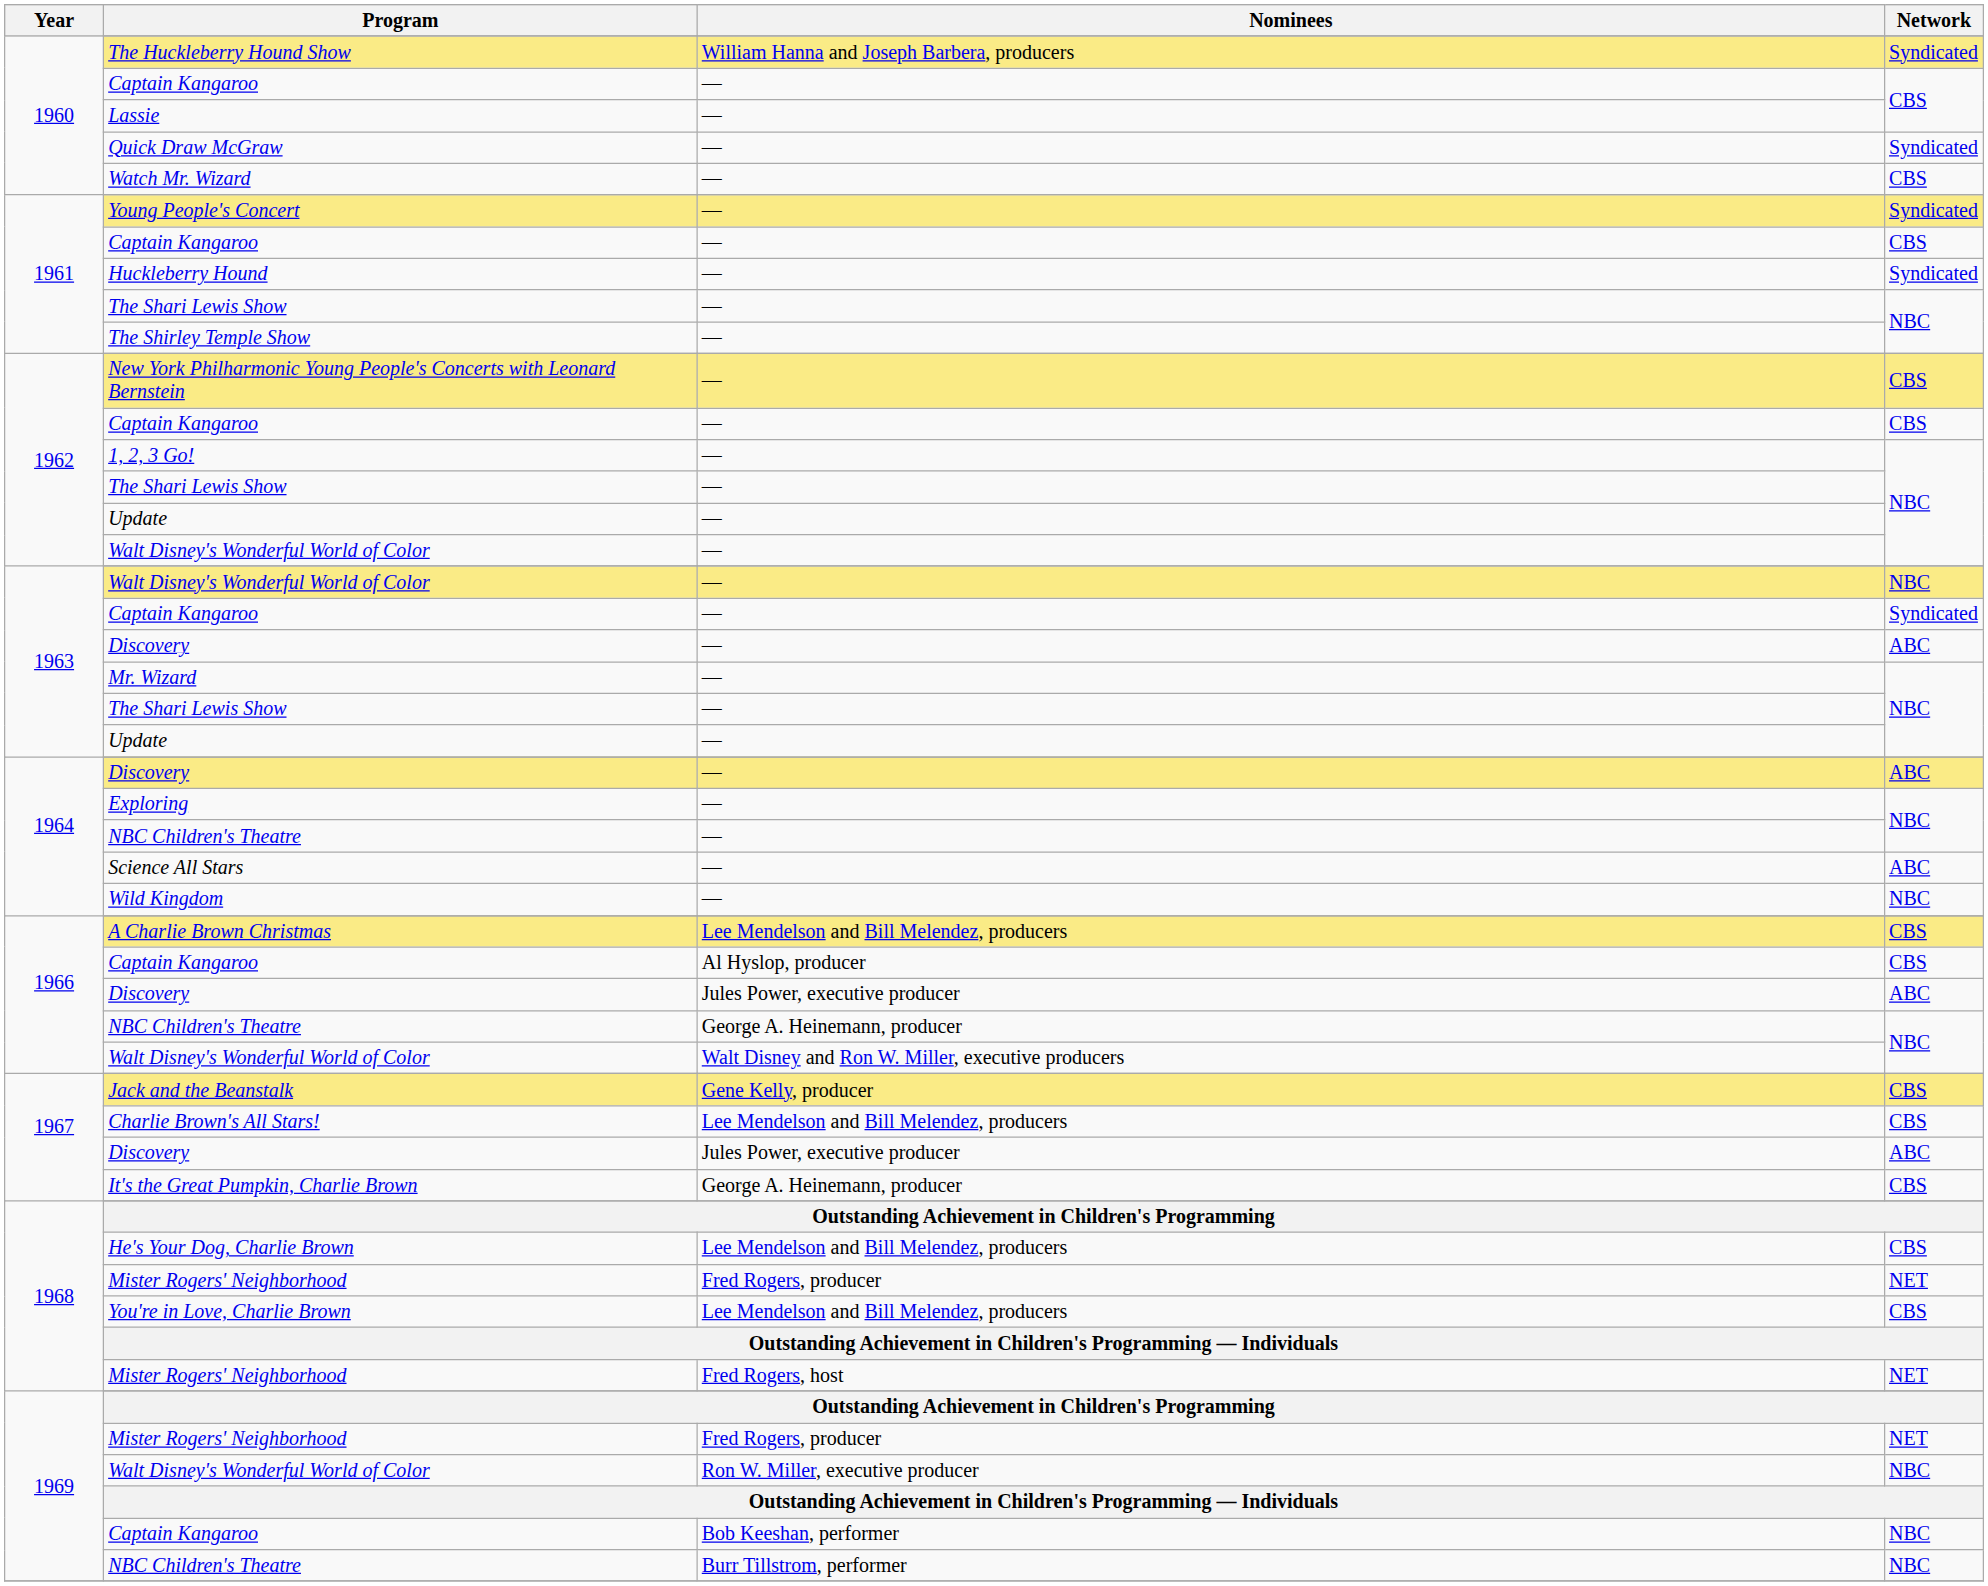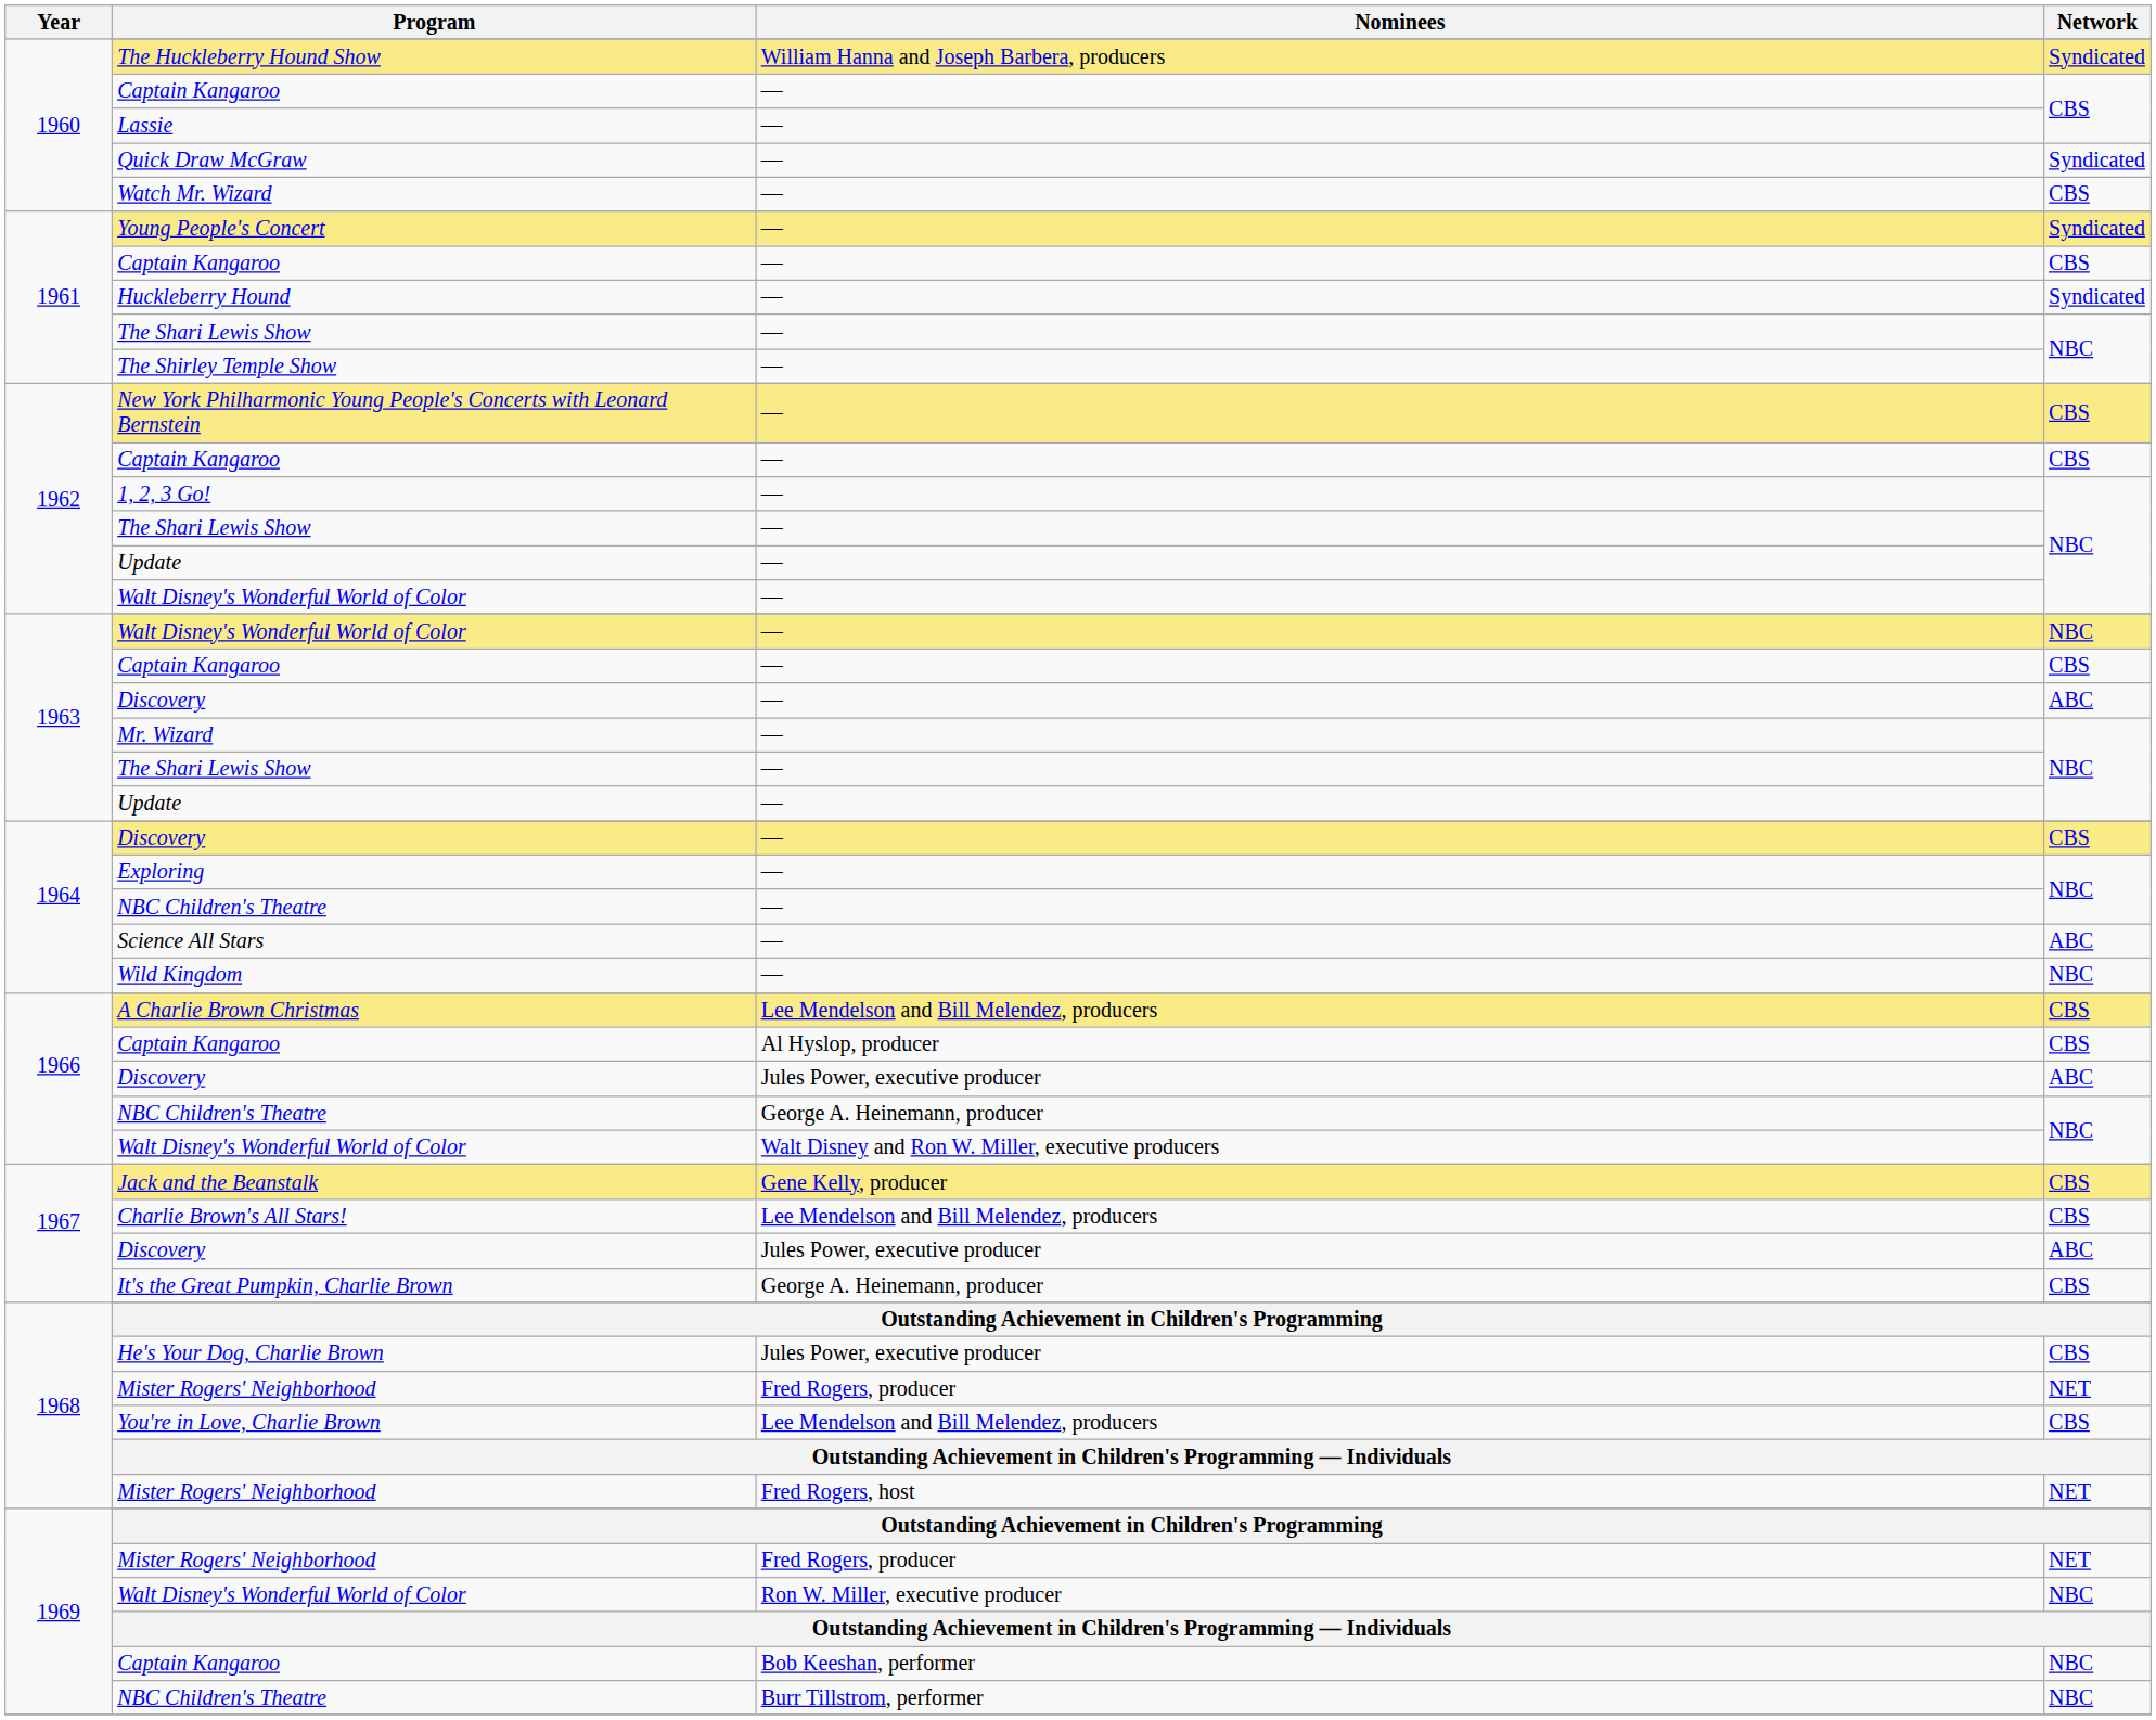 <table class="wikitable" style="width:100%">
 <tr bgcolor="#bebebe">
 <th width="5%">Year</th>
 <th width="30%">Program</th>
 <th width="60%">Nominees</th>
 <th width="5%">Network</th>
 </tr>
 <tr>
 <td rowspan=6 style="text-align:center"><a href='#'>1960</a><br></td>
 </tr>
 <tr style="background:#FAEB86;">
 <td><em><a href='#'>The Huckleberry Hound Show</a></em></td>
 <td><a href='#'>William Hanna</a> and <a href='#'>Joseph Barbera</a>, producers</td>
 <td><a href='#'>Syndicated</a></td>
 </tr>
 <tr>
 <td><em><a href='#'>Captain Kangaroo</a></em></td>
 <td>—</td>
 <td rowspan=2><a href='#'>CBS</a></td>
 </tr>
 <tr>
 <td><em><a href='#'>Lassie</a></em></td>
 <td>—</td>
 </tr>
 <tr>
 <td><em><a href='#'>Quick Draw McGraw</a></em></td>
 <td>—</td>
 <td><a href='#'>Syndicated</a></td>
 </tr>
 <tr>
 <td><em><a href='#'>Watch Mr. Wizard</a></em></td>
 <td>—</td>
 <td><a href='#'>CBS</a></td>
 </tr>
 <tr>
 <td rowspan=6 style="text-align:center"><a href='#'>1961</a><br></td>
 </tr>
 <tr style="background:#FAEB86;">
 <td><em><a href='#'>Young People's Concert</a></em></td>
 <td>—</td>
 <td><a href='#'>Syndicated</a></td>
 </tr>
 <tr>
 <td><em><a href='#'>Captain Kangaroo</a></em></td>
 <td>—</td>
 <td><a href='#'>CBS</a></td>
 </tr>
 <tr>
 <td><em><a href='#'>Huckleberry Hound</a></em></td>
 <td>—</td>
 <td><a href='#'>Syndicated</a></td>
 </tr>
 <tr>
 <td><em><a href='#'>The Shari Lewis Show</a></em></td>
 <td>—</td>
 <td rowspan=2><a href='#'>NBC</a></td>
 </tr>
 <tr>
 <td><em><a href='#'>The Shirley Temple Show</a></em></td>
 <td>—</td>
 </tr>
 <tr>
 <td rowspan=7 style="text-align:center"><a href='#'>1962</a><br></td>
 </tr>
 <tr style="background:#FAEB86;">
 <td><em><a href='#'>New York Philharmonic Young People's Concerts with Leonard Bernstein</a></em></td>
 <td>—</td>
 <td><a href='#'>CBS</a></td>
 </tr>
 <tr>
 <td><em><a href='#'>Captain Kangaroo</a></em></td>
 <td>—</td>
 <td><a href='#'>CBS</a></td>
 </tr>
 <tr>
 <td><em><a href='#'>1, 2, 3 Go!</a></em></td>
 <td>—</td>
 <td rowspan=4><a href='#'>NBC</a></td>
 </tr>
 <tr>
 <td><em><a href='#'>The Shari Lewis Show</a></em></td>
 <td>—</td>
 </tr>
 <tr>
 <td><em>Update</em></td>
 <td>—</td>
 </tr>
 <tr>
 <td><em><a href='#'>Walt Disney's Wonderful World of Color</a></em></td>
 <td>—</td>
 </tr>
 <tr>
 <td rowspan=7 style="text-align:center"><a href='#'>1963</a><br></td>
 </tr>
 <tr style="background:#FAEB86;">
 <td><em><a href='#'>Walt Disney's Wonderful World of Color</a></em></td>
 <td>—</td>
 <td><a href='#'>NBC</a></td>
 </tr>
 <tr>
 <td><em><a href='#'>Captain Kangaroo</a></em></td>
 <td>—</td>
-<td><a href='#'>Syndicated</a></td>
+<td><a href='#'>CBS</a></td>
 </tr>
 <tr>
 <td><em><a href='#'>Discovery</a></em></td>
 <td>—</td>
 <td><a href='#'>ABC</a></td>
 </tr>
 <tr>
 <td><em><a href='#'>Mr. Wizard</a></em></td>
 <td>—</td>
 <td rowspan=3><a href='#'>NBC</a></td>
 </tr>
 <tr>
 <td><em><a href='#'>The Shari Lewis Show</a></em></td>
 <td>—</td>
 </tr>
 <tr>
 <td><em>Update</em></td>
 <td>—</td>
 </tr>
 <tr>
 <td rowspan=6 style="text-align:center"><a href='#'>1964</a><br><br></td>
 </tr>
 <tr style="background:#FAEB86;">
 <td><em><a href='#'>Discovery</a></em></td>
 <td>—</td>
-<td><a href='#'>ABC</a></td>
+<td><a href='#'>CBS</a></td>
 </tr>
 <tr>
 <td><em><a href='#'>Exploring</a></em></td>
 <td>—</td>
 <td rowspan=2><a href='#'>NBC</a></td>
 </tr>
 <tr>
 <td><em><a href='#'>NBC Children's Theatre</a></em></td>
 <td>—</td>
 </tr>
 <tr>
 <td><em>Science All Stars</em></td>
 <td>—</td>
 <td><a href='#'>ABC</a></td>
 </tr>
 <tr>
 <td><em><a href='#'>Wild Kingdom</a></em></td>
 <td>—</td>
 <td><a href='#'>NBC</a></td>
 </tr>
 <tr>
 <td rowspan=6 style="text-align:center"><a href='#'>1966</a><br><br></td>
 </tr>
 <tr style="background:#FAEB86;">
 <td><em><a href='#'>A Charlie Brown Christmas</a></em></td>
 <td><a href='#'>Lee Mendelson</a> and <a href='#'>Bill Melendez</a>, producers</td>
 <td><a href='#'>CBS</a></td>
 </tr>
 <tr>
 <td><em><a href='#'>Captain Kangaroo</a></em></td>
 <td>Al Hyslop, producer</td>
 <td><a href='#'>CBS</a></td>
 </tr>
 <tr>
 <td><em><a href='#'>Discovery</a></em></td>
 <td>Jules Power, executive producer</td>
 <td><a href='#'>ABC</a></td>
 </tr>
 <tr>
 <td><em><a href='#'>NBC Children's Theatre</a></em><br></td>
 <td>George A. Heinemann, producer</td>
 <td rowspan=2><a href='#'>NBC</a></td>
 </tr>
 <tr>
 <td><em><a href='#'>Walt Disney's Wonderful World of Color</a></em></td>
 <td><a href='#'>Walt Disney</a> and <a href='#'>Ron W. Miller</a>, executive producers</td>
 </tr>
 <tr>
 <td rowspan=5 style="text-align:center"><a href='#'>1967</a><br><br></td>
 </tr>
 <tr style="background:#FAEB86;">
 <td><em><a href='#'>Jack and the Beanstalk</a></em></td>
 <td><a href='#'>Gene Kelly</a>, producer</td>
 <td><a href='#'>CBS</a></td>
 </tr>
 <tr>
 <td><em><a href='#'>Charlie Brown's All Stars!</a></em></td>
 <td><a href='#'>Lee Mendelson</a> and <a href='#'>Bill Melendez</a>, producers</td>
 <td><a href='#'>CBS</a></td>
 </tr>
 <tr>
 <td><em><a href='#'>Discovery</a></em></td>
 <td>Jules Power, executive producer</td>
 <td><a href='#'>ABC</a></td>
 </tr>
 <tr>
 <td><em><a href='#'>It's the Great Pumpkin, Charlie Brown</a></em></td>
 <td>George A. Heinemann, producer</td>
 <td><a href='#'>CBS</a></td>
 </tr>
 <tr>
 <td rowspan=7 style="text-align:center"><a href='#'>1968</a><br></td>
 </tr>
 <tr>
 <th colspan="4">Outstanding Achievement in Children's Programming</th>
 </tr>
 <tr>
 <td><em><a href='#'>He's Your Dog, Charlie Brown</a></em></td>
-<td><a href='#'>Lee Mendelson</a> and <a href='#'>Bill Melendez</a>, producers</td>
+<td>Jules Power, executive producer</td>
 <td><a href='#'>CBS</a></td>
 </tr>
 <tr>
 <td><em><a href='#'>Mister Rogers' Neighborhood</a></em></td>
 <td><a href='#'>Fred Rogers</a>, producer</td>
 <td><a href='#'>NET</a></td>
 </tr>
 <tr>
 <td><em><a href='#'>You're in Love, Charlie Brown</a></em></td>
 <td><a href='#'>Lee Mendelson</a> and <a href='#'>Bill Melendez</a>, producers</td>
 <td><a href='#'>CBS</a></td>
 </tr>
 <tr>
 <th colspan="4">Outstanding Achievement in Children's Programming — Individuals </th>
 </tr>
 <tr>
 <td><em><a href='#'>Mister Rogers' Neighborhood</a></em></td>
 <td><a href='#'>Fred Rogers</a>, host</td>
 <td><a href='#'>NET</a></td>
 </tr>
 <tr>
 <td rowspan=7 style="text-align:center"><a href='#'>1969</a><br></td>
 </tr>
 <tr>
 <th colspan="4">Outstanding Achievement in Children's Programming</th>
 </tr>
 <tr>
 <td><em><a href='#'>Mister Rogers' Neighborhood</a></em></td>
 <td><a href='#'>Fred Rogers</a>, producer</td>
 <td><a href='#'>NET</a></td>
 </tr>
 <tr>
 <td><em><a href='#'>Walt Disney's Wonderful World of Color</a></em></td>
 <td><a href='#'>Ron W. Miller</a>, executive producer</td>
 <td><a href='#'>NBC</a></td>
 </tr>
 <tr>
 <th colspan="4">Outstanding Achievement in Children's Programming — Individuals </th>
 </tr>
 <tr>
 <td><em><a href='#'>Captain Kangaroo</a></em></td>
 <td><a href='#'>Bob Keeshan</a>, performer</td>
 <td><a href='#'>NBC</a></td>
 </tr>
 <tr>
 <td><em><a href='#'>NBC Children's Theatre</a></em><br></td>
 <td><a href='#'>Burr Tillstrom</a>, performer</td>
 <td><a href='#'>NBC</a></td>
 </tr>
 <tr>
 </tr>
 </table>
